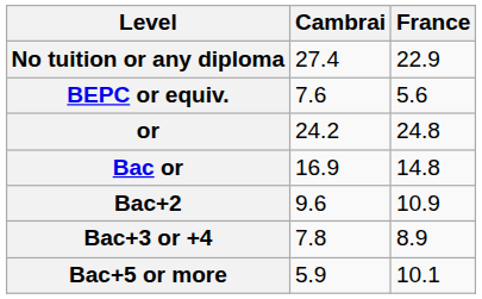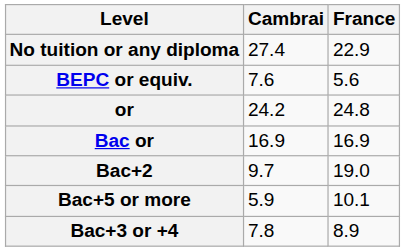 <table class="wikitable" style="margin:1em auto;">
 <tr>
 <th scope="col">Level</th>
 <th scope="col">Cambrai</th>
 <th scope="col">France</th>
 </tr>
 <tr>
 <th scope="row">No tuition or any diploma</th>
 <td>27.4</td>
 <td>22.9</td>
 </tr>
 <tr>
 <th scope="row"><a href='#'>BEPC</a> or equiv.</th>
 <td>7.6</td>
 <td>5.6</td>
 </tr>
 <tr>
 <th scope="row"> or </th>
 <td>24.2</td>
 <td>24.8</td>
 </tr>
 <tr>
 <th scope="row"><a href='#'>Bac</a> or </th>
 <td>16.9</td>
-<td>14.8</td>
+<td>16.9</td>
 </tr>
 <tr>
 <th scope="row">Bac+2</th>
-<td>9.6</td>
-<td>10.9</td>
+<td>9.7</td>
+<td>19.0</td>
+</tr>
+<tr>
+<th scope="row">Bac+5 or more</th>
+<td>5.9</td>
+<td>10.1</td>
 </tr>
 <tr>
 <th scope="row">Bac+3 or +4</th>
 <td>7.8</td>
 <td>8.9</td>
 </tr>
-<tr>
-<th scope="row">Bac+5 or more</th>
-<td>5.9</td>
-<td>10.1</td>
-</tr>
 </table>
